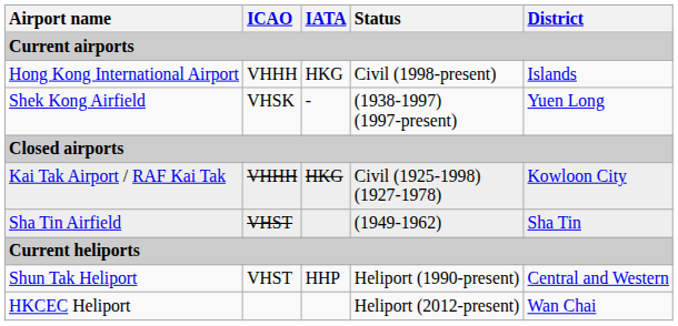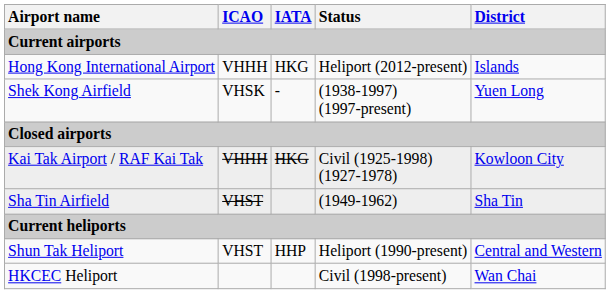 <table class="wikitable sortable">
 <tr valign=baseline>
 <th style="text-align:left;">Airport name</th>
 <th style="text-align:left;"><a href='#'>ICAO</a></th>
 <th style="text-align:left;"><a href='#'>IATA</a></th>
 <th style="text-align:left;">Status</th>
 <th style="text-align:left;"><a href='#'>District</a></th>
 </tr>
 <tr style="background-color: #CCCCCC">
 <td colspan=7><strong>Current airports</strong></td>
 </tr>
 <tr valign=top>
 <td><a href='#'>Hong Kong International Airport</a></td>
 <td>VHHH</td>
 <td>HKG</td>
-<td>Civil (1998-present)</td>
+<td>Heliport (2012-present)</td>
 <td><a href='#'>Islands</a></td>
 </tr>
 <tr valign=top>
 <td><a href='#'>Shek Kong Airfield</a></td>
 <td>VHSK</td>
 <td>-</td>
 <td> (1938-1997)<br> (1997-present)</td>
 <td><a href='#'>Yuen Long</a></td>
 </tr>
 <tr style="background-color: #CCCCCC">
 <td colspan=7><strong>Closed airports</strong></td>
 </tr>
 <tr valign=top bgcolor="#EEEEEE">
 <td><a href='#'>Kai Tak Airport</a> / <a href='#'>RAF Kai Tak</a></td>
 <td><s>VHHH</s></td>
 <td><s>HKG</s></td>
 <td>Civil (1925-1998)<br> (1927-1978)</td>
 <td><a href='#'>Kowloon City</a></td>
 </tr>
 <tr valign=top bgcolor="#EEEEEE">
 <td><a href='#'>Sha Tin Airfield</a></td>
 <td><s>VHST</s></td>
 <td></td>
 <td> (1949-1962)</td>
 <td><a href='#'>Sha Tin</a></td>
 </tr>
 <tr style="background-color: #CCCCCC">
 <td colspan=7><strong>Current heliports</strong></td>
 </tr>
 <tr valign=top>
 <td><a href='#'>Shun Tak Heliport</a></td>
 <td>VHST</td>
 <td>HHP</td>
 <td>Heliport (1990-present)</td>
 <td><a href='#'>Central and Western</a></td>
 </tr>
 <tr valign=top>
 <td><a href='#'>HKCEC</a> Heliport</td>
 <td></td>
 <td></td>
-<td>Heliport (2012-present)</td>
+<td>Civil (1998-present)</td>
 <td><a href='#'>Wan Chai</a></td>
 </tr>
 </table>
